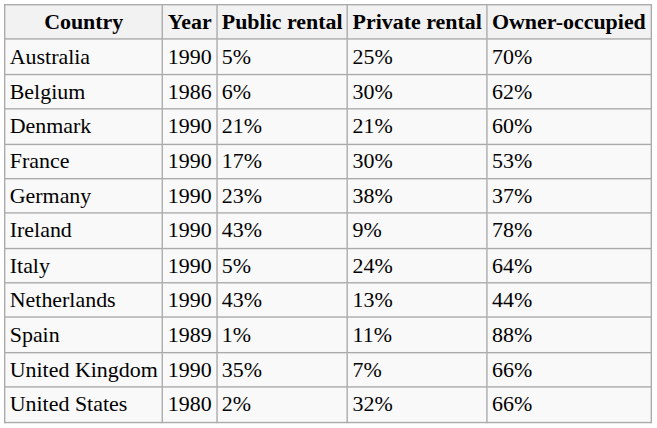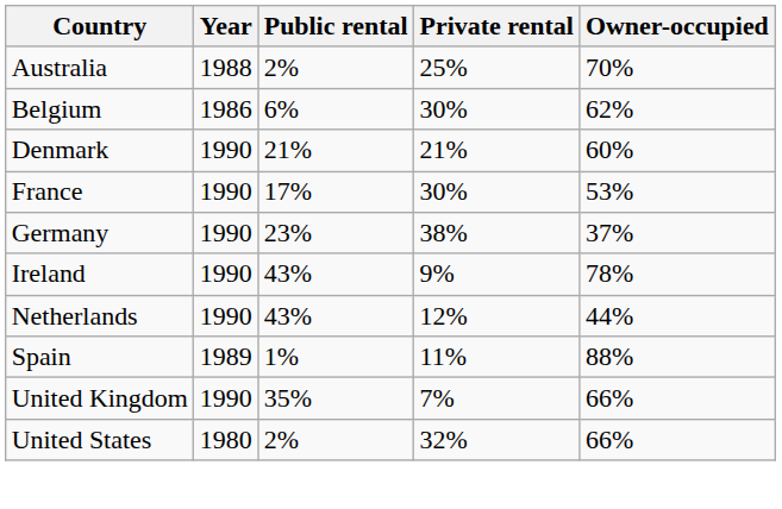 <table class="wikitable sortable">
 <tr>
 <th>Country</th>
 <th>Year</th>
 <th>Public rental</th>
 <th>Private rental</th>
 <th>Owner-occupied</th>
 </tr>
 <tr>
 <td>Australia</td>
-<td>1990</td>
-<td>5%</td>
+<td>1988</td>
+<td>2%</td>
 <td>25%</td>
 <td>70%</td>
 </tr>
 <tr>
 <td>Belgium</td>
 <td>1986</td>
 <td>6%</td>
 <td>30%</td>
 <td>62%</td>
 </tr>
 <tr>
 <td>Denmark</td>
 <td>1990</td>
 <td>21%</td>
 <td>21%</td>
 <td>60%</td>
 </tr>
 <tr>
 <td>France</td>
 <td>1990</td>
 <td>17%</td>
 <td>30%</td>
 <td>53%</td>
 </tr>
 <tr>
 <td>Germany</td>
 <td>1990</td>
 <td>23%</td>
 <td>38%</td>
 <td>37%</td>
 </tr>
 <tr>
 <td>Ireland</td>
 <td>1990</td>
 <td>43%</td>
 <td>9%</td>
 <td>78%</td>
 </tr>
 <tr>
-<td>Italy</td>
-<td>1990</td>
-<td>5%</td>
-<td>24%</td>
-<td>64%</td>
-</tr>
-<tr>
 <td>Netherlands</td>
 <td>1990</td>
 <td>43%</td>
-<td>13%</td>
+<td>12%</td>
 <td>44%</td>
 </tr>
 <tr>
 <td>Spain</td>
 <td>1989</td>
 <td>1%</td>
 <td>11%</td>
 <td>88%</td>
 </tr>
 <tr>
 <td>United Kingdom</td>
 <td>1990</td>
 <td>35%</td>
 <td>7%</td>
 <td>66%</td>
 </tr>
 <tr>
 <td>United States</td>
 <td>1980</td>
 <td>2%</td>
 <td>32%</td>
 <td>66%</td>
 </tr>
 </table>
